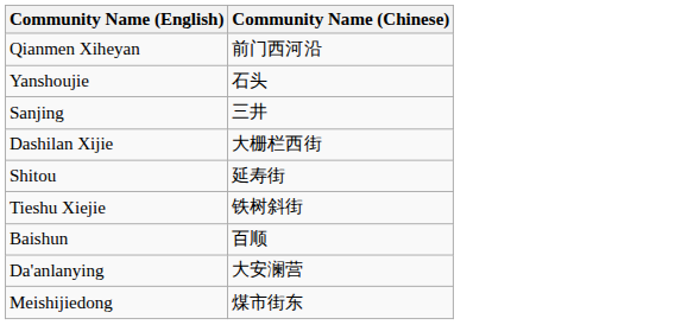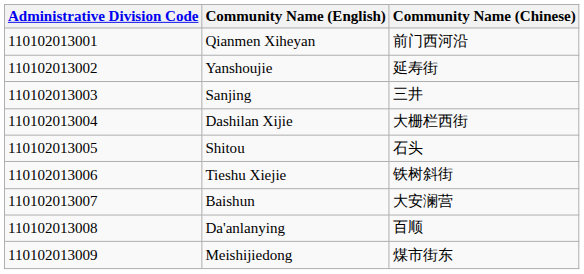 <table class="wikitable sortable">
 <tr>
+<th><a href='#'>Administrative Division Code</a></th>
 <th>Community Name (English)</th>
 <th>Community Name (Chinese)</th>
 </tr>
 <tr>
+<td>110102013001</td>
 <td>Qianmen Xiheyan</td>
 <td>前门西河沿</td>
 </tr>
 <tr>
+<td>110102013002</td>
 <td>Yanshoujie</td>
-<td>石头</td>
+<td>延寿街</td>
 </tr>
 <tr>
+<td>110102013003</td>
 <td>Sanjing</td>
 <td>三井</td>
 </tr>
 <tr>
+<td>110102013004</td>
 <td>Dashilan Xijie</td>
 <td>大栅栏西街</td>
 </tr>
 <tr>
+<td>110102013005</td>
 <td>Shitou</td>
-<td>延寿街</td>
+<td>石头</td>
 </tr>
 <tr>
+<td>110102013006</td>
 <td>Tieshu Xiejie</td>
 <td>铁树斜街</td>
 </tr>
 <tr>
+<td>110102013007</td>
 <td>Baishun</td>
+<td>大安澜营</td>
+</tr>
+<tr>
+<td>110102013008</td>
+<td>Da'anlanying</td>
 <td>百顺</td>
 </tr>
 <tr>
-<td>Da'anlanying</td>
-<td>大安澜营</td>
-</tr>
-<tr>
+<td>110102013009</td>
 <td>Meishijiedong</td>
 <td>煤市街东</td>
 </tr>
 </table>
